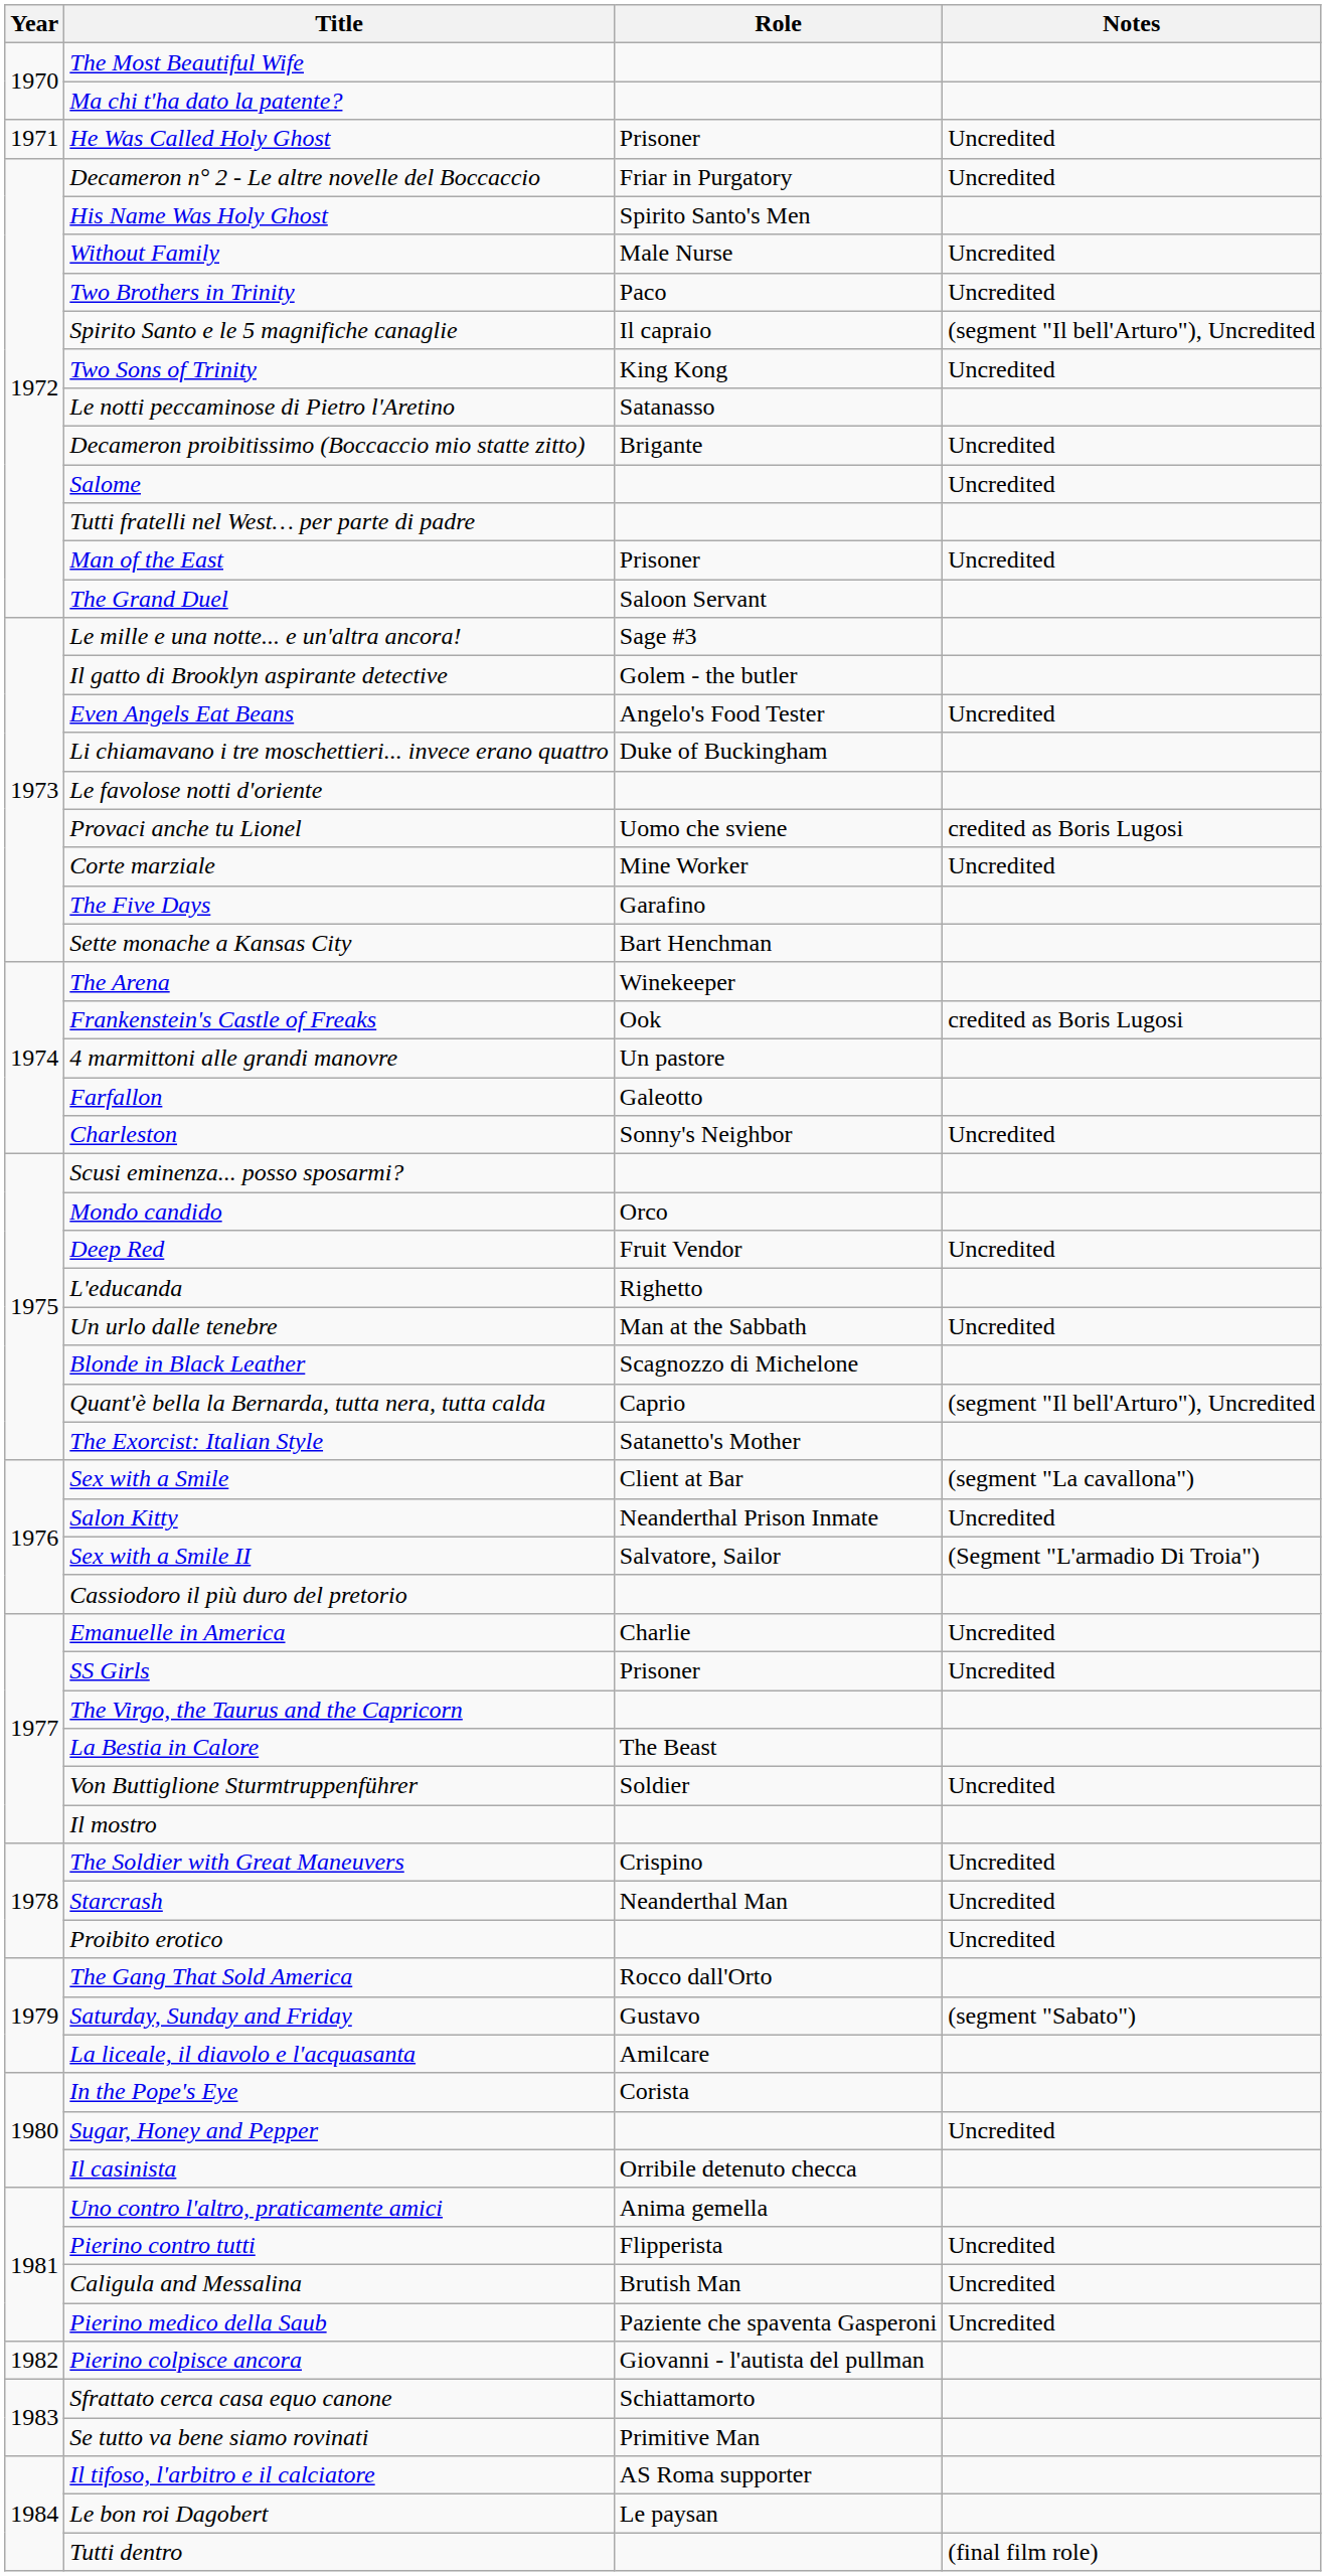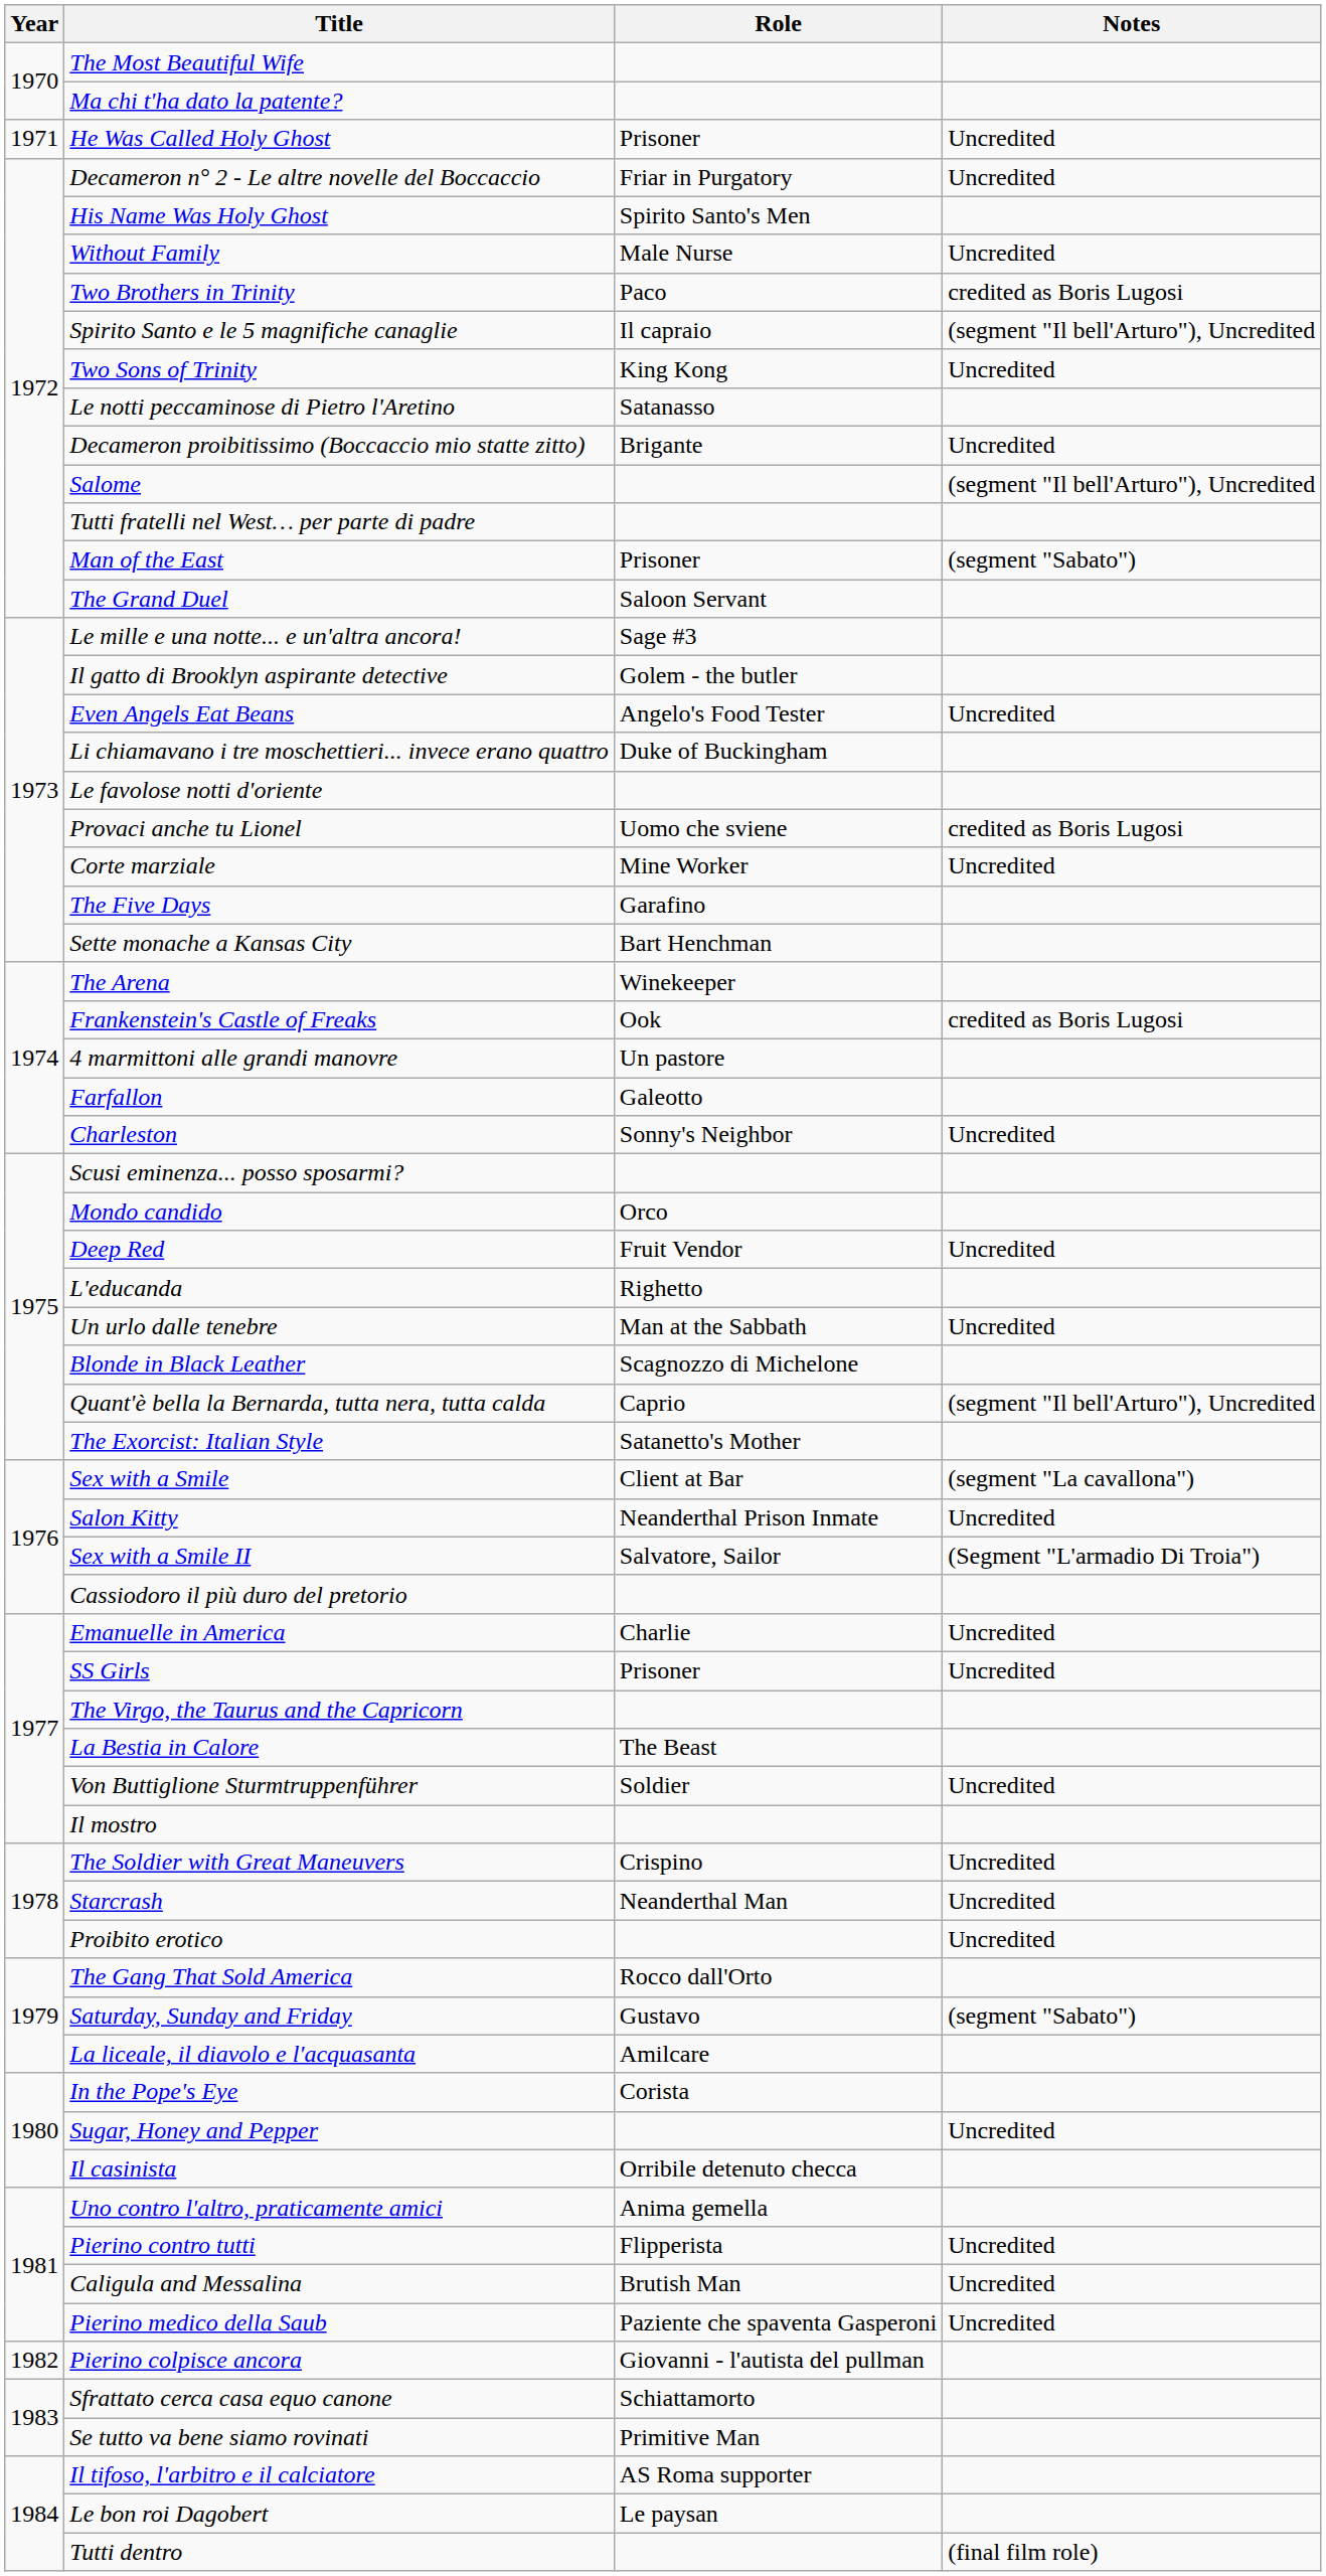 <table class="wikitable sortable">
 <tr>
 <th>Year</th>
 <th>Title</th>
 <th>Role</th>
 <th class="unsortable">Notes</th>
 </tr>
 <tr>
 <td rowspan=2>1970</td>
 <td><em><a href='#'>The Most Beautiful Wife</a></em></td>
 <td></td>
 <td></td>
 </tr>
 <tr>
 <td><em><a href='#'>Ma chi t'ha dato la patente?</a></em></td>
 <td></td>
 <td></td>
 </tr>
 <tr>
 <td>1971</td>
 <td><em><a href='#'>He Was Called Holy Ghost</a></em></td>
 <td>Prisoner</td>
 <td>Uncredited</td>
 </tr>
 <tr>
 <td rowspan=12>1972</td>
 <td><em>Decameron n° 2 - Le altre novelle del Boccaccio</em></td>
 <td>Friar in Purgatory</td>
 <td>Uncredited</td>
 </tr>
 <tr>
 <td><em><a href='#'>His Name Was Holy Ghost</a></em></td>
 <td>Spirito Santo's Men</td>
 <td></td>
 </tr>
 <tr>
 <td><em><a href='#'>Without Family</a></em></td>
 <td>Male Nurse</td>
 <td>Uncredited</td>
 </tr>
 <tr>
 <td><em><a href='#'>Two Brothers in Trinity</a></em></td>
 <td>Paco</td>
-<td>Uncredited</td>
+<td>credited as Boris Lugosi</td>
 </tr>
 <tr>
 <td><em>Spirito Santo e le 5 magnifiche canaglie</em></td>
 <td>Il capraio</td>
 <td>(segment "Il bell'Arturo"), Uncredited</td>
 </tr>
 <tr>
 <td><em><a href='#'>Two Sons of Trinity</a></em></td>
 <td>King Kong</td>
 <td>Uncredited</td>
 </tr>
 <tr>
 <td><em>Le notti peccaminose di Pietro l'Aretino</em></td>
 <td>Satanasso</td>
 <td></td>
 </tr>
 <tr>
 <td><em>Decameron proibitissimo (Boccaccio mio statte zitto)</em></td>
 <td>Brigante</td>
 <td>Uncredited</td>
 </tr>
 <tr>
 <td><em><a href='#'>Salome</a></em></td>
 <td></td>
-<td>Uncredited</td>
+<td>(segment "Il bell'Arturo"), Uncredited</td>
 </tr>
 <tr>
 <td><em>Tutti fratelli nel West… per parte di padre</em></td>
 <td></td>
 <td></td>
 </tr>
 <tr>
 <td><em><a href='#'>Man of the East</a></em></td>
 <td>Prisoner</td>
-<td>Uncredited</td>
+<td>(segment "Sabato")</td>
 </tr>
 <tr>
 <td><em><a href='#'>The Grand Duel</a></em></td>
 <td>Saloon Servant</td>
 <td></td>
 </tr>
 <tr>
 <td rowspan=9>1973</td>
 <td><em>Le mille e una notte... e un'altra ancora!</em></td>
 <td>Sage #3</td>
 <td></td>
 </tr>
 <tr>
 <td><em>Il gatto di Brooklyn aspirante detective</em></td>
 <td>Golem - the butler</td>
 <td></td>
 </tr>
 <tr>
 <td><em><a href='#'>Even Angels Eat Beans</a></em></td>
 <td>Angelo's Food Tester</td>
 <td>Uncredited</td>
 </tr>
 <tr>
 <td><em>Li chiamavano i tre moschettieri... invece erano quattro</em></td>
 <td>Duke of Buckingham</td>
 <td></td>
 </tr>
 <tr>
 <td><em>Le favolose notti d'oriente</em></td>
 <td></td>
 <td></td>
 </tr>
 <tr>
 <td><em>Provaci anche tu Lionel</em></td>
 <td>Uomo che sviene</td>
 <td>credited as Boris Lugosi</td>
 </tr>
 <tr>
 <td><em>Corte marziale</em></td>
 <td>Mine Worker</td>
 <td>Uncredited</td>
 </tr>
 <tr>
 <td><em><a href='#'>The Five Days</a></em></td>
 <td>Garafino</td>
 <td></td>
 </tr>
 <tr>
 <td><em>Sette monache a Kansas City</em></td>
 <td>Bart Henchman</td>
 <td></td>
 </tr>
 <tr>
 <td rowspan=5>1974</td>
 <td><em><a href='#'>The Arena</a></em></td>
 <td>Winekeeper</td>
 <td></td>
 </tr>
 <tr>
 <td><em><a href='#'>Frankenstein's Castle of Freaks</a></em></td>
 <td>Ook</td>
 <td>credited as Boris Lugosi</td>
 </tr>
 <tr>
 <td><em>4 marmittoni alle grandi manovre</em></td>
 <td>Un pastore</td>
 <td></td>
 </tr>
 <tr>
 <td><em><a href='#'>Farfallon</a></em></td>
 <td>Galeotto</td>
 <td></td>
 </tr>
 <tr>
 <td><em><a href='#'>Charleston</a></em></td>
 <td>Sonny's Neighbor</td>
 <td>Uncredited</td>
 </tr>
 <tr>
 <td rowspan=8>1975</td>
 <td><em>Scusi eminenza... posso sposarmi?</em></td>
 <td></td>
 <td></td>
 </tr>
 <tr>
 <td><em><a href='#'>Mondo candido</a></em></td>
 <td>Orco</td>
 <td></td>
 </tr>
 <tr>
 <td><em><a href='#'>Deep Red</a></em></td>
 <td>Fruit Vendor</td>
 <td>Uncredited</td>
 </tr>
 <tr>
 <td><em>L'educanda</em></td>
 <td>Righetto</td>
 <td></td>
 </tr>
 <tr>
 <td><em>Un urlo dalle tenebre</em></td>
 <td>Man at the Sabbath</td>
 <td>Uncredited</td>
 </tr>
 <tr>
 <td><em><a href='#'>Blonde in Black Leather</a></em></td>
 <td>Scagnozzo di Michelone</td>
 <td></td>
 </tr>
 <tr>
 <td><em>Quant'è bella la Bernarda, tutta nera, tutta calda</em></td>
 <td>Caprio</td>
 <td>(segment "Il bell'Arturo"), Uncredited</td>
 </tr>
 <tr>
 <td><em><a href='#'>The Exorcist: Italian Style</a></em></td>
 <td>Satanetto's Mother</td>
 <td></td>
 </tr>
 <tr>
 <td rowspan=4>1976</td>
 <td><em><a href='#'>Sex with a Smile</a></em></td>
 <td>Client at Bar</td>
 <td>(segment "La cavallona")</td>
 </tr>
 <tr>
 <td><em><a href='#'>Salon Kitty</a></em></td>
 <td>Neanderthal Prison Inmate</td>
 <td>Uncredited</td>
 </tr>
 <tr>
 <td><em><a href='#'>Sex with a Smile II</a></em></td>
 <td>Salvatore, Sailor</td>
 <td>(Segment "L'armadio Di Troia")</td>
 </tr>
 <tr>
 <td><em>Cassiodoro il più duro del pretorio</em></td>
 <td></td>
 <td></td>
 </tr>
 <tr>
 <td rowspan=6>1977</td>
 <td><em><a href='#'>Emanuelle in America</a></em></td>
 <td>Charlie</td>
 <td>Uncredited</td>
 </tr>
 <tr>
 <td><em><a href='#'>SS Girls</a></em></td>
 <td>Prisoner</td>
 <td>Uncredited</td>
 </tr>
 <tr>
 <td><em><a href='#'>The Virgo, the Taurus and the Capricorn</a></em></td>
 <td></td>
 <td></td>
 </tr>
 <tr>
 <td><em><a href='#'>La Bestia in Calore</a></em></td>
 <td>The Beast</td>
 <td></td>
 </tr>
 <tr>
 <td><em>Von Buttiglione Sturmtruppenführer</em></td>
 <td>Soldier</td>
 <td>Uncredited</td>
 </tr>
 <tr>
 <td><em>Il mostro</em></td>
 <td></td>
 <td></td>
 </tr>
 <tr>
 <td rowspan=3>1978</td>
 <td><em><a href='#'>The Soldier with Great Maneuvers</a></em></td>
 <td>Crispino</td>
 <td>Uncredited</td>
 </tr>
 <tr>
 <td><em><a href='#'>Starcrash</a></em></td>
 <td>Neanderthal Man</td>
 <td>Uncredited</td>
 </tr>
 <tr>
 <td><em>Proibito erotico</em></td>
 <td></td>
 <td>Uncredited</td>
 </tr>
 <tr>
 <td rowspan=3>1979</td>
 <td><em><a href='#'>The Gang That Sold America</a></em></td>
 <td>Rocco dall'Orto</td>
 <td></td>
 </tr>
 <tr>
 <td><em><a href='#'>Saturday, Sunday and Friday</a></em></td>
 <td>Gustavo</td>
 <td>(segment "Sabato")</td>
 </tr>
 <tr>
 <td><em><a href='#'>La liceale, il diavolo e l'acquasanta</a></em></td>
 <td>Amilcare</td>
 <td></td>
 </tr>
 <tr>
 <td rowspan=3>1980</td>
 <td><em><a href='#'>In the Pope's Eye</a></em></td>
 <td>Corista</td>
 <td></td>
 </tr>
 <tr>
 <td><em><a href='#'>Sugar, Honey and Pepper</a></em></td>
 <td></td>
 <td>Uncredited</td>
 </tr>
 <tr>
 <td><em><a href='#'>Il casinista</a></em></td>
 <td>Orribile detenuto checca</td>
 <td></td>
 </tr>
 <tr>
 <td rowspan=4>1981</td>
 <td><em><a href='#'>Uno contro l'altro, praticamente amici</a></em></td>
 <td>Anima gemella</td>
 <td></td>
 </tr>
 <tr>
 <td><em><a href='#'>Pierino contro tutti</a></em></td>
 <td>Flipperista</td>
 <td>Uncredited</td>
 </tr>
 <tr>
 <td><em>Caligula and Messalina</em></td>
 <td>Brutish Man</td>
 <td>Uncredited</td>
 </tr>
 <tr>
 <td><em><a href='#'>Pierino medico della Saub</a></em></td>
 <td>Paziente che spaventa Gasperoni</td>
 <td>Uncredited</td>
 </tr>
 <tr>
 <td>1982</td>
 <td><em><a href='#'>Pierino colpisce ancora</a></em></td>
 <td>Giovanni - l'autista del pullman</td>
 <td></td>
 </tr>
 <tr>
 <td rowspan=2>1983</td>
 <td><em>Sfrattato cerca casa equo canone</em></td>
 <td>Schiattamorto</td>
 <td></td>
 </tr>
 <tr>
 <td><em>Se tutto va bene siamo rovinati</em></td>
 <td>Primitive Man</td>
 <td></td>
 </tr>
 <tr>
 <td rowspan=3>1984</td>
 <td><em><a href='#'>Il tifoso, l'arbitro e il calciatore</a></em></td>
 <td>AS Roma supporter</td>
 <td></td>
 </tr>
 <tr>
 <td><em>Le bon roi Dagobert</em></td>
 <td>Le paysan</td>
 <td></td>
 </tr>
 <tr>
 <td><em>Tutti dentro</em></td>
 <td></td>
 <td>(final film role)</td>
 </tr>
 </table>
